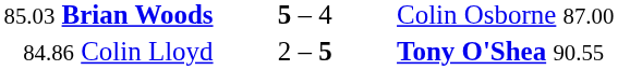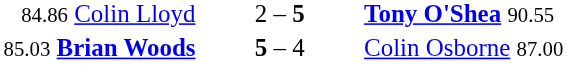 <table style="text-align:center">
 <tr>
 <th width=223></th>
 <th width=100></th>
 <th width=223></th>
 </tr>
 <tr>
+<td align=right><small>84.86</small> <a href='#'>Colin Lloyd</a> </td>
+<td>2 – <strong>5</strong></td>
+<td align=left> <strong><a href='#'>Tony O'Shea</a></strong> <small>90.55</small></td>
+</tr>
+<tr>
 <td align=right><small>85.03</small> <strong><a href='#'>Brian Woods</a></strong> </td>
 <td><strong>5</strong> – 4</td>
 <td align=left> <a href='#'>Colin Osborne</a> <small>87.00</small></td>
 </tr>
-<tr>
-<td align=right><small>84.86</small> <a href='#'>Colin Lloyd</a> </td>
-<td>2 – <strong>5</strong></td>
-<td align=left> <strong><a href='#'>Tony O'Shea</a></strong> <small>90.55</small></td>
-</tr>
 </table>
